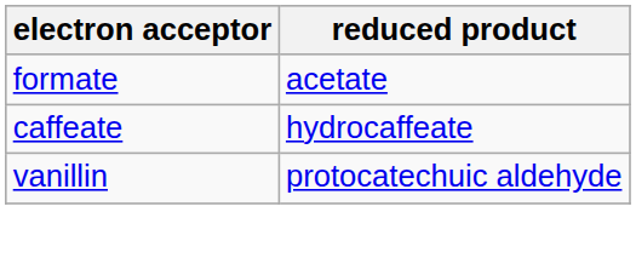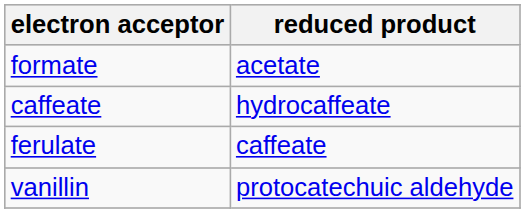 <table class="wikitable">
 <tr>
 <th>electron acceptor</th>
 <th>reduced product</th>
 </tr>
 <tr>
 <td><a href='#'>formate</a></td>
 <td><a href='#'>acetate</a></td>
 </tr>
 <tr>
 <td><a href='#'>caffeate</a></td>
 <td><a href='#'>hydrocaffeate</a></td>
 </tr>
 <tr>
+<td><a href='#'>ferulate</a></td>
+<td><a href='#'>caffeate</a></td>
+</tr>
+<tr>
 <td><a href='#'>vanillin</a></td>
 <td><a href='#'>protocatechuic aldehyde</a></td>
 </tr>
 </table>
